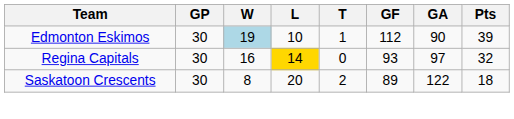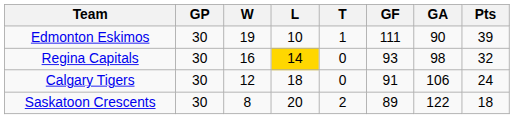 <table class="wikitable" style="text-align:center;">
 <tr>
 <th style="width:12em">Team</th>
 <th style="width:3em">GP</th>
 <th style="width:3em">W</th>
 <th style="width:3em">L</th>
 <th style="width:3em">T</th>
 <th style="width:3em">GF</th>
 <th style="width:3em">GA</th>
 <th style="width:3em">Pts</th>
 </tr>
 <tr>
 <td><a href='#'>Edmonton Eskimos</a></td>
 <td>30</td>
-<td style="background: lightblue;">19</td>
+<td>19</td>
 <td>10</td>
 <td>1</td>
-<td>112</td>
+<td>111</td>
 <td>90</td>
 <td>39</td>
 </tr>
 <tr>
 <td><a href='#'>Regina Capitals</a></td>
 <td>30</td>
 <td>16</td>
 <td style="background: gold;">14</td>
 <td>0</td>
 <td>93</td>
-<td>97</td>
+<td>98</td>
 <td>32</td>
+</tr>
+<tr>
+<td><a href='#'>Calgary Tigers</a></td>
+<td>30</td>
+<td>12</td>
+<td>18</td>
+<td>0</td>
+<td>91</td>
+<td>106</td>
+<td>24</td>
 </tr>
 <tr>
 <td><a href='#'>Saskatoon Crescents</a></td>
 <td>30</td>
 <td>8</td>
 <td>20</td>
 <td>2</td>
 <td>89</td>
 <td>122</td>
 <td>18</td>
 </tr>
 </table>
